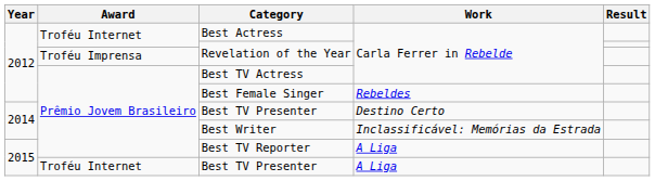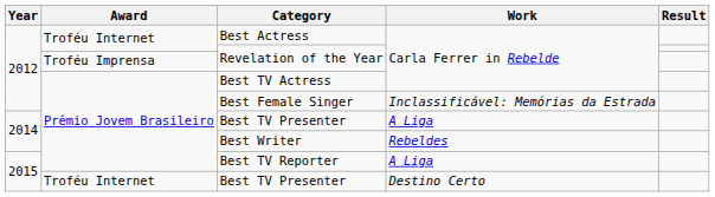 <table class="wikitable">
 <tr>
 <th>Year</th>
 <th>Award</th>
 <th>Category</th>
 <th>Work</th>
 <th>Result</th>
 </tr>
 <tr>
 <td rowspan="5">2012</td>
 <td rowspan="2">Troféu Internet</td>
 <td>Best Actress</td>
 <td rowspan="4">Carla Ferrer in <em><a href='#'>Rebelde</a></em></td>
 <td></td>
 </tr>
 <tr>
 <td rowspan="2">Revelation of the Year</td>
 <td></td>
 </tr>
 <tr>
 <td>Troféu Imprensa</td>
 <td></td>
 </tr>
 <tr>
 <td rowspan="5"><a href='#'>Prêmio Jovem Brasileiro</a></td>
 <td>Best TV Actress</td>
 <td></td>
 </tr>
 <tr>
 <td>Best Female Singer</td>
-<td><em><a href='#'>Rebeldes</a></em></td>
+<td><em>Inclassificável: Memórias da Estrada</em></td>
 <td></td>
 </tr>
 <tr>
 <td rowspan="2">2014</td>
 <td>Best TV Presenter</td>
-<td><em>Destino Certo</em></td>
+<td><em><a href='#'>A Liga</a></em></td>
 <td></td>
 </tr>
 <tr>
 <td>Best Writer</td>
-<td><em>Inclassificável: Memórias da Estrada</em></td>
+<td><em><a href='#'>Rebeldes</a></em></td>
 <td></td>
 </tr>
 <tr>
 <td rowspan="2">2015</td>
 <td>Best TV Reporter</td>
 <td><em><a href='#'>A Liga</a></em></td>
 <td></td>
 </tr>
 <tr>
 <td>Troféu Internet</td>
 <td>Best TV Presenter</td>
-<td><em><a href='#'>A Liga</a></em></td>
+<td><em>Destino Certo</em></td>
 <td></td>
 </tr>
 </table>
